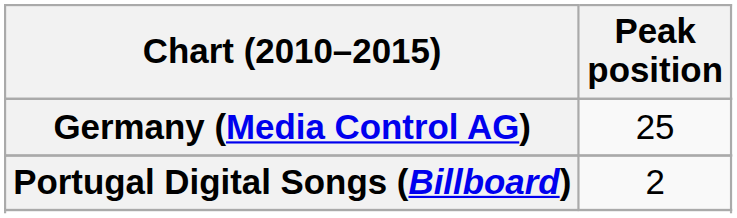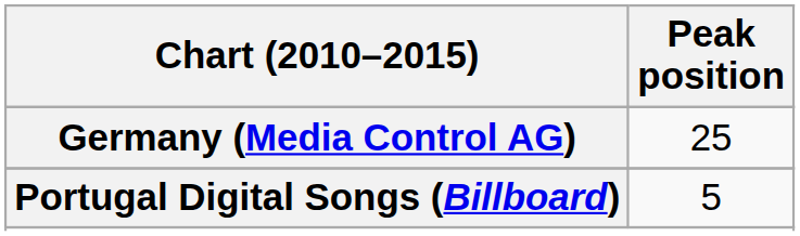 <table class="wikitable sortable plainrowheaders" style="text-align:center">
 <tr>
 <th>Chart (2010–2015)</th>
 <th>Peak<br>position</th>
 </tr>
 <tr>
 </tr>
 <tr>
 </tr>
 <tr>
 </tr>
 <tr>
 </tr>
 <tr>
 </tr>
 <tr>
 </tr>
 <tr>
 </tr>
 <tr>
 </tr>
 <tr>
 </tr>
 <tr>
 </tr>
 <tr>
 <th scope="row">Germany (<a href='#'>Media Control AG</a>)</th>
 <td align="center">25</td>
 </tr>
 <tr>
 </tr>
 <tr>
 </tr>
 <tr>
 </tr>
 <tr>
 <th scope="row">Portugal Digital Songs (<em><a href='#'>Billboard</a></em>)</th>
-<td align="center">2</td>
+<td align="center">5</td>
 </tr>
 <tr>
 </tr>
 <tr>
 </tr>
 <tr>
 </tr>
 <tr>
 </tr>
 <tr>
 </tr>
 <tr>
 </tr>
 <tr>
 </tr>
 <tr>
 </tr>
 <tr>
 </tr>
 <tr>
 </tr>
 <tr>
 </tr>
 <tr>
 </tr>
 </table>
